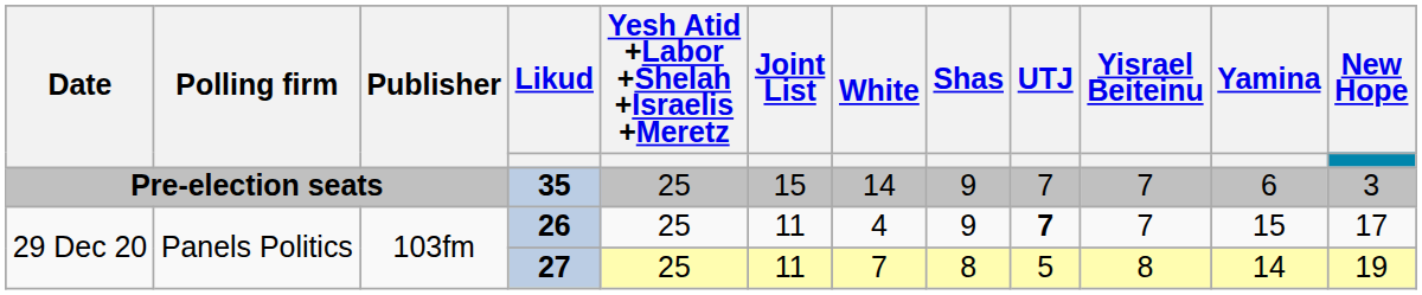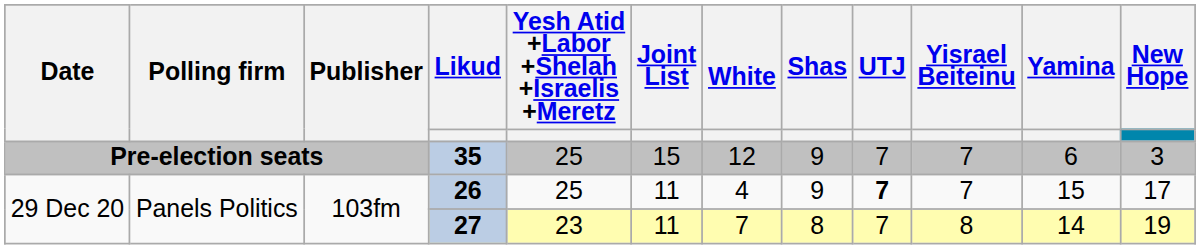 <table class="wikitable sortable" style=text-align:center;font-size:90%;line-height:13px>
 <tr>
 <th rowspan=2>Date</th>
 <th rowspan=2>Polling firm</th>
 <th rowspan=2>Publisher</th>
 <th><a href='#'>Likud</a></th>
 <th><a href='#'>Yesh Atid</a><br>+<a href='#'>Labor</a><br>+<a href='#'>Shelah</a><br>+<a href='#'>Israelis</a><br>+<a href='#'>Meretz</a></th>
 <th><a href='#'>Joint<br>List</a></th>
 <th><a href='#'><br>White</a></th>
 <th><a href='#'>Shas</a></th>
 <th><a href='#'>UTJ</a></th>
 <th><a href='#'>Yisrael<br>Beiteinu</a></th>
 <th><a href='#'>Yamina</a></th>
 <th><a href='#'>New<br>Hope</a></th>
 </tr>
 <tr>
 <th style=background:></th>
 <th style=background:></th>
 <th style=background:></th>
 <th style=background:></th>
 <th style=background:></th>
 <th style=background:></th>
 <th style=background:></th>
 <th style=background:></th>
 <th style=background:#0086AC></th>
 </tr>
 <tr style=background:silver>
 <td colspan=3><strong>Pre-election seats</strong></td>
 <td style=background:#BBCDE4><strong>35</strong>	</td>
 <td>25					</td>
 <td>15					</td>
-<td>14					</td>
+<td>12					</td>
 <td>9					</td>
 <td>7					</td>
 <td>7					</td>
 <td>6					</td>
 <td>3					</td>
 </tr>
 <tr>
 <td rowspan=2 data-sort-value=2020-12-29>29 Dec 20</td>
 <td rowspan=2>Panels Politics</td>
 <td rowspan=2>103fm</td>
 <td style=background:#BBCDE4><strong>26</strong>	</td>
 <td>25					</td>
 <td>11					</td>
 <td>4					</td>
 <td>9					</td>
 <td><strong>7					</strong></td>
 <td>7					</td>
 <td>15					</td>
 <td>17					</td>
 </tr>
 <tr style=background:#fffdb0>
 <td style=background:#BBCDE4><strong>27</strong>	</td>
-<td>25					</td>
+<td>23					</td>
 <td>11					</td>
 <td>7					</td>
 <td>8					</td>
-<td>5					</td>
+<td>7					</td>
 <td>8					</td>
 <td>14					</td>
 <td>19					</td>
 </tr>
 </table>
